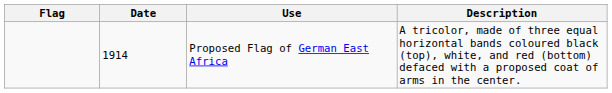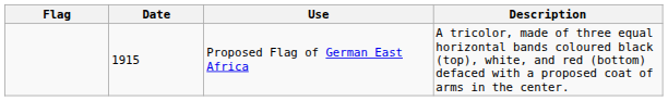 <table class="wikitable">
 <tr>
 <th style="width:110px;">Flag</th>
 <th style="width:100px;">Date</th>
 <th style="width:250px;">Use</th>
 <th style="width:250px;">Description</th>
 </tr>
 <tr>
 <td></td>
-<td>1914</td>
+<td>1915</td>
 <td>Proposed Flag of <a href='#'>German East Africa</a></td>
 <td>A tricolor, made of three equal horizontal bands coloured black (top), white, and red (bottom) defaced with a proposed coat of arms in the center.</td>
 </tr>
 </table>
